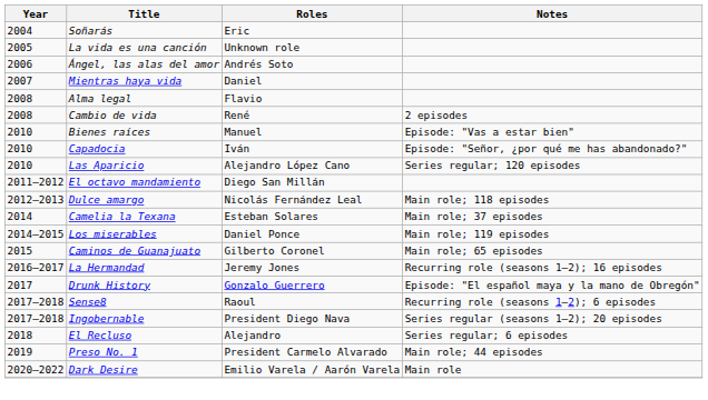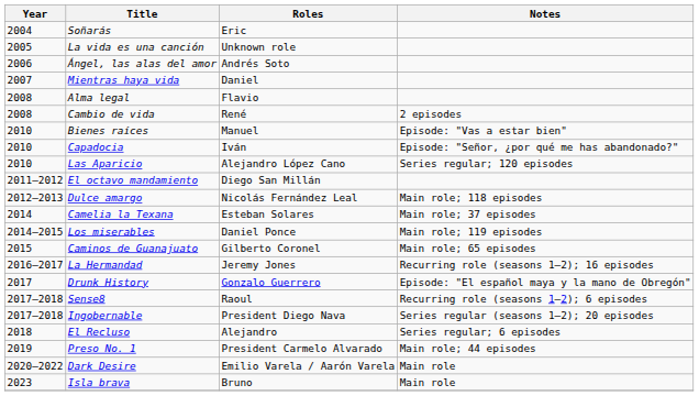 <table class="wikitable sortable">
 <tr>
 <th>Year</th>
 <th>Title</th>
 <th>Roles</th>
 <th>Notes</th>
 </tr>
 <tr>
 <td>2004</td>
 <td><em>Soñarás</em></td>
 <td>Eric</td>
 <td></td>
 </tr>
 <tr>
 <td>2005</td>
 <td><em>La vida es una canción</em></td>
 <td>Unknown role</td>
 <td></td>
 </tr>
 <tr>
 <td>2006</td>
 <td><em>Ángel, las alas del amor</em></td>
 <td>Andrés Soto</td>
 <td></td>
 </tr>
 <tr>
 <td>2007</td>
 <td><em><a href='#'>Mientras haya vida</a></em></td>
 <td>Daniel</td>
 <td></td>
 </tr>
 <tr>
 <td>2008</td>
 <td><em>Alma legal</em></td>
 <td>Flavio</td>
 <td></td>
 </tr>
 <tr>
 <td>2008</td>
 <td><em>Cambio de vida</em></td>
 <td>René</td>
 <td>2 episodes</td>
 </tr>
 <tr>
 <td>2010</td>
 <td><em>Bienes raíces</em></td>
 <td>Manuel</td>
 <td>Episode: "Vas a estar bien"</td>
 </tr>
 <tr>
 <td>2010</td>
 <td><em><a href='#'>Capadocia</a></em></td>
 <td>Iván</td>
 <td>Episode: "Señor, ¿por qué me has abandonado?"</td>
 </tr>
 <tr>
 <td>2010</td>
 <td><em><a href='#'>Las Aparicio</a></em></td>
 <td>Alejandro López Cano</td>
 <td>Series regular; 120 episodes</td>
 </tr>
 <tr>
 <td>2011–2012</td>
 <td><em><a href='#'>El octavo mandamiento</a></em></td>
 <td>Diego San Millán</td>
 <td></td>
 </tr>
 <tr>
 <td>2012–2013</td>
 <td><em><a href='#'>Dulce amargo</a></em></td>
 <td>Nicolás Fernández Leal</td>
 <td>Main role; 118 episodes</td>
 </tr>
 <tr>
 <td>2014</td>
 <td><em><a href='#'>Camelia la Texana</a></em></td>
 <td>Esteban Solares</td>
 <td>Main role; 37 episodes</td>
 </tr>
 <tr>
 <td>2014–2015</td>
 <td><em><a href='#'>Los miserables</a></em></td>
 <td>Daniel Ponce</td>
 <td>Main role; 119 episodes</td>
 </tr>
 <tr>
 <td>2015</td>
 <td><em><a href='#'>Caminos de Guanajuato</a></em></td>
 <td>Gilberto Coronel</td>
 <td>Main role; 65 episodes</td>
 </tr>
 <tr>
 <td>2016–2017</td>
 <td><em><a href='#'>La Hermandad</a></em></td>
 <td>Jeremy Jones</td>
 <td>Recurring role (seasons 1–2); 16 episodes</td>
 </tr>
 <tr>
 <td>2017</td>
 <td><em><a href='#'>Drunk History</a></em></td>
 <td><a href='#'>Gonzalo Guerrero</a></td>
 <td>Episode: "El español maya y la mano de Obregón"</td>
 </tr>
 <tr>
 <td>2017–2018</td>
 <td><em><a href='#'>Sense8</a></em></td>
 <td>Raoul</td>
 <td>Recurring role (seasons <a href='#'>1</a>–<a href='#'>2</a>); 6 episodes</td>
 </tr>
 <tr>
 <td>2017–2018</td>
 <td><em><a href='#'>Ingobernable</a></em></td>
 <td>President Diego Nava</td>
 <td>Series regular (seasons 1–2); 20 episodes</td>
 </tr>
 <tr>
 <td>2018</td>
 <td><em><a href='#'>El Recluso</a></em></td>
 <td>Alejandro</td>
 <td>Series regular; 6 episodes</td>
 </tr>
 <tr>
 <td>2019</td>
 <td><em><a href='#'>Preso No. 1</a></em></td>
 <td>President Carmelo Alvarado</td>
 <td>Main role; 44 episodes</td>
 </tr>
 <tr>
 <td>2020–2022</td>
 <td><em><a href='#'>Dark Desire</a></em></td>
 <td>Emilio Varela / Aarón Varela</td>
 <td>Main role</td>
 </tr>
 <tr>
+<td>2023</td>
+<td><em><a href='#'>Isla brava</a></em></td>
+<td>Bruno</td>
+<td>Main role</td>
+</tr>
+<tr>
 </tr>
 </table>
